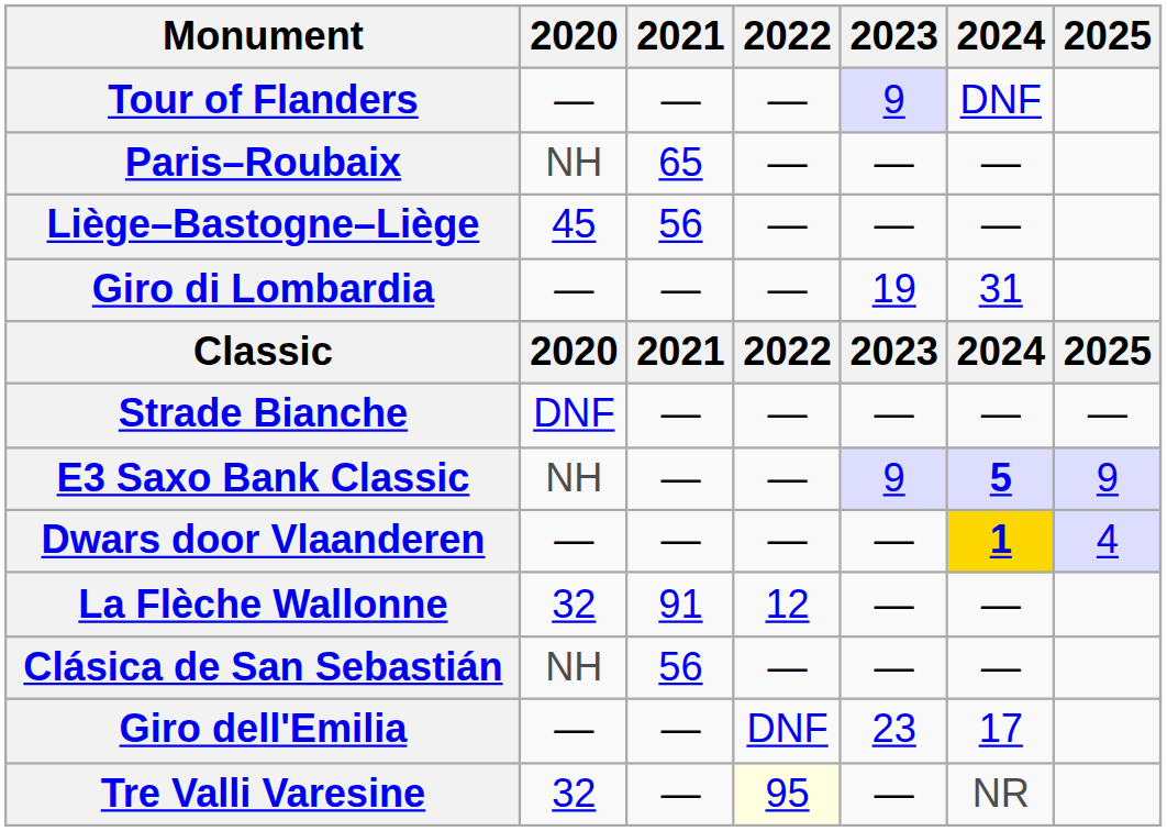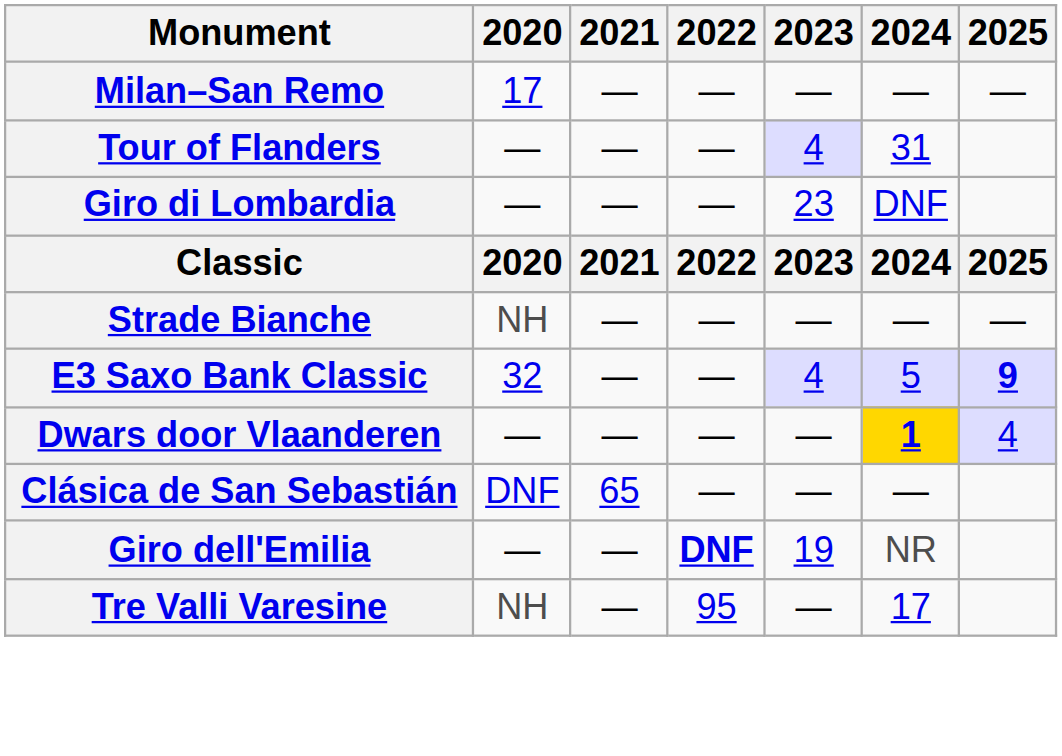 <table class="wikitable plainrowheaders">
 <tr>
 <th scope="col" width=200>Monument</th>
 <th scope="col">2020</th>
 <th scope="col">2021</th>
 <th scope="col">2022</th>
 <th scope="col">2023</th>
 <th scope="col">2024</th>
 <th scope="col">2025</th>
 </tr>
 <tr style="text-align:center;">
+<th scope="row"><a href='#'>Milan–San Remo</a></th>
+<td><a href='#'>17</a></td>
+<td>—</td>
+<td>—</td>
+<td>—</td>
+<td>—</td>
+<td>—</td>
+</tr>
+<tr style="text-align:center;">
 <th scope="row"><a href='#'>Tour of Flanders</a></th>
 <td>—</td>
 <td>—</td>
 <td>—</td>
-<td style="background:#ddf;"><a href='#'>9</a></td>
-<td><a href='#'>DNF</a></td>
-<td></td>
-</tr>
-<tr style="text-align:center;">
-<th scope="row"><a href='#'>Paris–Roubaix</a></th>
-<td style="color:#4d4d4d;">NH</td>
-<td><a href='#'>65</a></td>
-<td>—</td>
-<td>—</td>
-<td>—</td>
-<td></td>
-</tr>
-<tr style="text-align:center;">
-<th scope="row"><a href='#'>Liège–Bastogne–Liège</a></th>
-<td><a href='#'>45</a></td>
-<td><a href='#'>56</a></td>
-<td>—</td>
-<td>—</td>
-<td>—</td>
+<td style="background:#ddf;"><a href='#'>4</a></td>
+<td><a href='#'>31</a></td>
 <td></td>
 </tr>
 <tr style="text-align:center;">
 <th scope="row"><a href='#'>Giro di Lombardia</a></th>
 <td>—</td>
 <td>—</td>
 <td>—</td>
-<td><a href='#'>19</a></td>
-<td><a href='#'>31</a></td>
+<td><a href='#'>23</a></td>
+<td><a href='#'>DNF</a></td>
 <td></td>
 </tr>
 <tr>
 <th>Classic</th>
 <th scope="col">2020</th>
 <th scope="col">2021</th>
 <th scope="col">2022</th>
 <th scope="col">2023</th>
 <th scope="col">2024</th>
 <th scope="col">2025</th>
 </tr>
 <tr style="text-align:center;">
 <th scope="row"><a href='#'>Strade Bianche</a></th>
-<td><a href='#'>DNF</a></td>
+<td style="color:#4d4d4d;">NH</td>
 <td>—</td>
 <td>—</td>
 <td>—</td>
 <td>—</td>
 <td>—</td>
 </tr>
 <tr style="text-align:center;">
 <th scope="row"><a href='#'>E3 Saxo Bank Classic</a></th>
-<td style="color:#4d4d4d;" rowspan=1>NH</td>
+<td><a href='#'>32</a></td>
 <td>—</td>
 <td>—</td>
-<td style="background:#ddf;"><a href='#'>9</a></td>
-<td style="background:#ddf;"><strong><a href='#'>5</a></strong></td>
-<td style="background:#ddf;"><a href='#'>9</a></td>
+<td style="background:#ddf;"><a href='#'>4</a></td>
+<td style="background:#ddf;"><a href='#'>5</a></td>
+<td style="background:#ddf;"><strong><a href='#'>9</a></strong></td>
 </tr>
 <tr style="text-align:center;">
 <th scope="row"><a href='#'>Dwars door Vlaanderen</a></th>
 <td>—</td>
 <td>—</td>
 <td>—</td>
 <td>—</td>
 <td style="background:gold;"><a href='#'><strong>1</strong></a></td>
 <td style="background:#ddf;"><a href='#'>4</a></td>
 </tr>
 <tr style="text-align:center;">
-<th scope="row"><a href='#'>La Flèche Wallonne</a></th>
-<td><a href='#'>32</a></td>
-<td><a href='#'>91</a></td>
-<td><a href='#'>12</a></td>
-<td>—</td>
-<td>—</td>
-<td></td>
-</tr>
-<tr style="text-align:center;">
 <th scope="row"><a href='#'>Clásica de San Sebastián</a></th>
-<td style="color:#4d4d4d;">NH</td>
-<td><a href='#'>56</a></td>
+<td><a href='#'>DNF</a></td>
+<td><a href='#'>65</a></td>
 <td>—</td>
 <td>—</td>
 <td>—</td>
 <td></td>
 </tr>
 <tr style="text-align:center;">
 <th scope="row"><a href='#'>Giro dell'Emilia</a></th>
 <td>—</td>
 <td>—</td>
-<td><a href='#'>DNF</a></td>
-<td><a href='#'>23</a></td>
-<td><a href='#'>17</a></td>
+<td><strong><a href='#'>DNF</a></strong></td>
+<td><a href='#'>19</a></td>
+<td style="color:#4d4d4d;">NR</td>
 <td></td>
 </tr>
 <tr style="text-align:center;">
 <th scope="row"><a href='#'>Tre Valli Varesine</a></th>
-<td><a href='#'>32</a></td>
+<td style="color:#4d4d4d;">NH</td>
 <td>—</td>
-<td style="background: lightyellow;"><a href='#'>95</a></td>
+<td><a href='#'>95</a></td>
 <td>—</td>
-<td style="color:#4d4d4d;">NR</td>
+<td><a href='#'>17</a></td>
 <td></td>
 </tr>
 </table>
